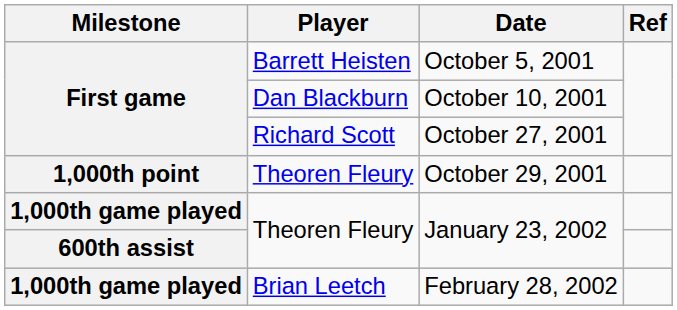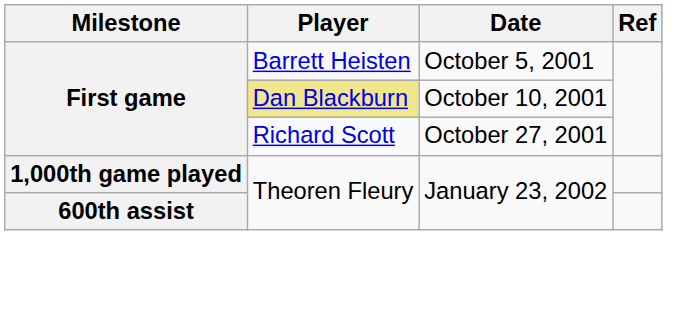 <table class="wikitable">
 <tr>
 <th scope="col">Milestone</th>
 <th scope="col">Player</th>
 <th scope="col">Date</th>
 <th scope="col">Ref</th>
 </tr>
 <tr>
 <th rowspan=3>First game</th>
 <td><a href='#'>Barrett Heisten</a></td>
 <td>October 5, 2001</td>
 <td rowspan=3></td>
 </tr>
 <tr>
-<td><a href='#'>Dan Blackburn</a></td>
+<td style="background: khaki;"><a href='#'>Dan Blackburn</a></td>
 <td>October 10, 2001</td>
 </tr>
 <tr>
 <td><a href='#'>Richard Scott</a></td>
 <td>October 27, 2001</td>
-</tr>
-<tr>
-<th>1,000th point</th>
-<td><a href='#'>Theoren Fleury</a></td>
-<td>October 29, 2001</td>
-<td></td>
 </tr>
 <tr>
 <th>1,000th game played</th>
 <td rowspan=2>Theoren Fleury</td>
 <td rowspan=2>January 23, 2002</td>
 <td></td>
 </tr>
 <tr>
 <th>600th assist</th>
 <td></td>
 </tr>
-<tr>
-<th>1,000th game played</th>
-<td><a href='#'>Brian Leetch</a></td>
-<td>February 28, 2002</td>
-<td></td>
-</tr>
 </table>
